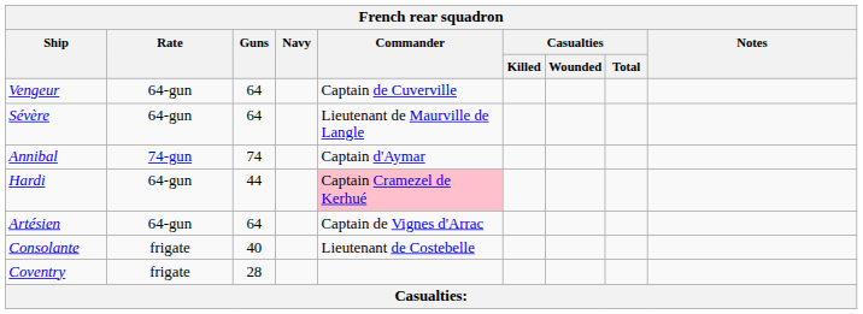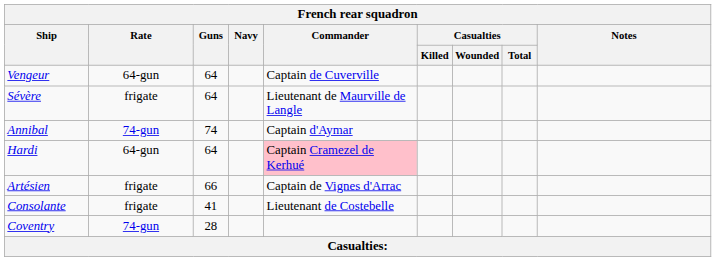 <table class="wikitable" border="1" style="width:100%;">
 <tr style="vertical-align:top;">
 <th colspan="11" bgcolor="white">French rear squadron </th>
 </tr>
 <tr valign="top"|- style="vertical-align:top;">
 <th width=12%; align= center rowspan=2><small> Ship </small></th>
 <th width=15%; align= center rowspan=2><small> Rate </small></th>
 <th width=5%; align= center rowspan=2><small> Guns </small></th>
 <th width=5%; align= center rowspan=2><small> Navy </small></th>
 <th width=22%; align= center rowspan=2><small> Commander </small></th>
 <th width=15%; align= center colspan=3><small>Casualties</small></th>
 <th width=25%; align= center rowspan=2><small>Notes</small></th>
 </tr>
 <tr style="vertical-align:top;">
 <th width=5%; align= center><small> Killed </small></th>
 <th width=5%; align= center><small> Wounded </small></th>
 <th width=5%; align= center><small> Total</small></th>
 </tr>
 <tr style="vertical-align:top;">
 <td align= left><a href='#'><em>Vengeur</em></a></td>
 <td align= center>64-gun</td>
 <td align= center>64</td>
 <td align= center></td>
 <td align= left>Captain <a href='#'>de Cuverville</a></td>
 <td align= right></td>
 <td align= right></td>
 <td align= right></td>
 <td align= left></td>
 </tr>
 <tr style="vertical-align:top;">
 <td align= left><a href='#'><em>Sévère</em></a></td>
-<td align= center>64-gun</td>
+<td align= center>frigate</td>
 <td align= center>64</td>
 <td align= center></td>
 <td align= left>Lieutenant de <a href='#'>Maurville de Langle</a></td>
 <td align= right></td>
 <td align= right></td>
 <td align= right></td>
 <td align= left></td>
 </tr>
 <tr style="vertical-align:top;">
 <td align= left><em><a href='#'>Annibal</a></em></td>
 <td align= center><a href='#'>74-gun</a></td>
 <td align= center>74</td>
 <td align= center></td>
 <td align= left>Captain <a href='#'>d'Aymar</a></td>
 <td align= right></td>
 <td align= right></td>
 <td align= right></td>
 <td align= left></td>
 </tr>
 <tr style="vertical-align:top;">
 <td align= left><em><a href='#'>Hardi</a></em></td>
 <td align= center>64-gun</td>
-<td align= center>44</td>
+<td align= center>64</td>
 <td align= center></td>
 <td align= left style="background: pink;">Captain <a href='#'>Cramezel de Kerhué</a></td>
 <td align= right></td>
 <td align= right></td>
 <td align= right></td>
 <td align= left></td>
 </tr>
 <tr style="vertical-align:top;">
 <td align= left><em><a href='#'>Artésien</a></em></td>
-<td align= center>64-gun</td>
-<td align= center>64</td>
+<td align= center>frigate</td>
+<td align= center>66</td>
 <td align= center></td>
 <td align= left>Captain de <a href='#'>Vignes d'Arrac</a></td>
 <td align= right></td>
 <td align= right></td>
 <td align= right></td>
 <td align= left></td>
 </tr>
 <tr style="vertical-align:top;">
 <td align= left><em><a href='#'>Consolante</a></em></td>
 <td align= center>frigate</td>
-<td align= center>40</td>
+<td align= center>41</td>
 <td align= center></td>
 <td align= left>Lieutenant <a href='#'>de Costebelle</a></td>
 <td align= right></td>
 <td align= right></td>
 <td align= right></td>
 <td align= left></td>
 </tr>
 <tr style="vertical-align:top;">
 <td align= left><em><a href='#'>Coventry</a></em></td>
-<td align= center>frigate</td>
+<td align= center><a href='#'>74-gun</a></td>
 <td align= center>28</td>
 <td align= center></td>
 <td align= left></td>
 <td align= right></td>
 <td align= right></td>
 <td align= right></td>
 <td align= left></td>
 </tr>
 <tr style="vertical-align:top;">
 <th colspan="11" bgcolor="white">Casualties:</th>
 </tr>
 </table>
